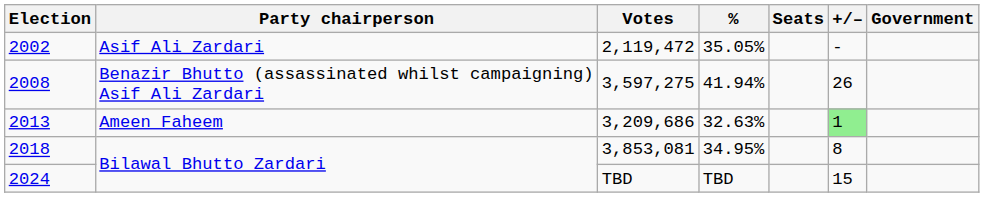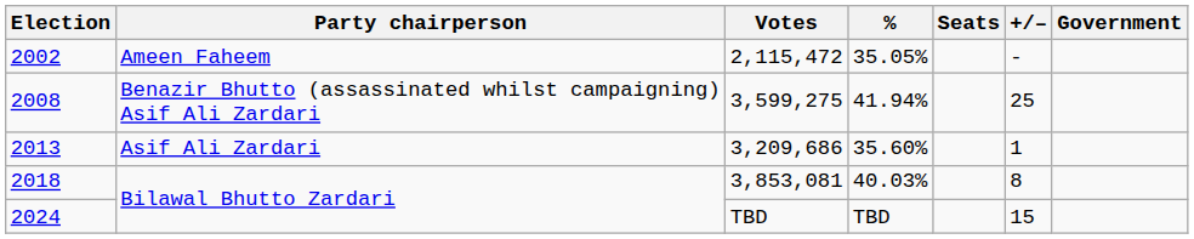 <table class="wikitable">
 <tr>
 <th>Election</th>
 <th>Party chairperson</th>
 <th>Votes</th>
 <th>%</th>
 <th>Seats</th>
 <th>+/–</th>
 <th>Government</th>
 </tr>
 <tr>
 <td><a href='#'>2002</a></td>
-<td><a href='#'>Asif Ali Zardari</a></td>
-<td>2,119,472</td>
+<td><a href='#'>Ameen Faheem</a></td>
+<td>2,115,472</td>
 <td>35.05%</td>
 <td></td>
 <td> -</td>
 <td></td>
 </tr>
 <tr>
 <td><a href='#'>2008</a></td>
 <td><a href='#'>Benazir Bhutto</a> (assassinated whilst campaigning)<br><a href='#'>Asif Ali Zardari</a></td>
-<td>3,597,275</td>
+<td>3,599,275</td>
 <td>41.94%</td>
 <td></td>
-<td> 26</td>
+<td> 25</td>
 <td></td>
 </tr>
 <tr>
 <td><a href='#'>2013</a></td>
-<td><a href='#'>Ameen Faheem</a></td>
+<td><a href='#'>Asif Ali Zardari</a></td>
 <td>3,209,686</td>
-<td>32.63%</td>
+<td>35.60%</td>
 <td></td>
-<td style="background: lightgreen;"> 1</td>
+<td> 1</td>
 <td></td>
 </tr>
 <tr>
 <td><a href='#'>2018</a></td>
 <td rowspan="2"><a href='#'>Bilawal Bhutto Zardari</a></td>
 <td>3,853,081</td>
-<td>34.95%</td>
+<td>40.03%</td>
 <td></td>
 <td> 8</td>
 <td></td>
 </tr>
 <tr>
 <td><a href='#'>2024</a></td>
 <td>TBD</td>
 <td>TBD</td>
 <td></td>
 <td> 15</td>
 <td></td>
 </tr>
 </table>
